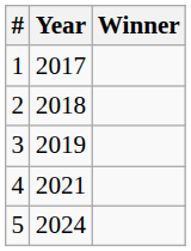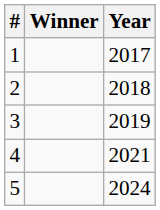 <table class="sortable wikitable">
 <tr>
 <th>#</th>
+<th>Winner</th>
 <th>Year</th>
-<th>Winner</th>
 </tr>
 <tr>
 <td align="center">1</td>
+<td></td>
 <td>2017</td>
-<td></td>
 </tr>
 <tr>
 <td align="center">2</td>
+<td></td>
 <td>2018</td>
-<td></td>
 </tr>
 <tr>
 <td align="center">3</td>
+<td></td>
 <td>2019</td>
-<td></td>
 </tr>
 <tr>
 <td align="center">4</td>
+<td></td>
 <td>2021</td>
-<td></td>
 </tr>
 <tr>
 <td align="center">5</td>
+<td></td>
 <td>2024</td>
-<td></td>
 </tr>
 </table>
